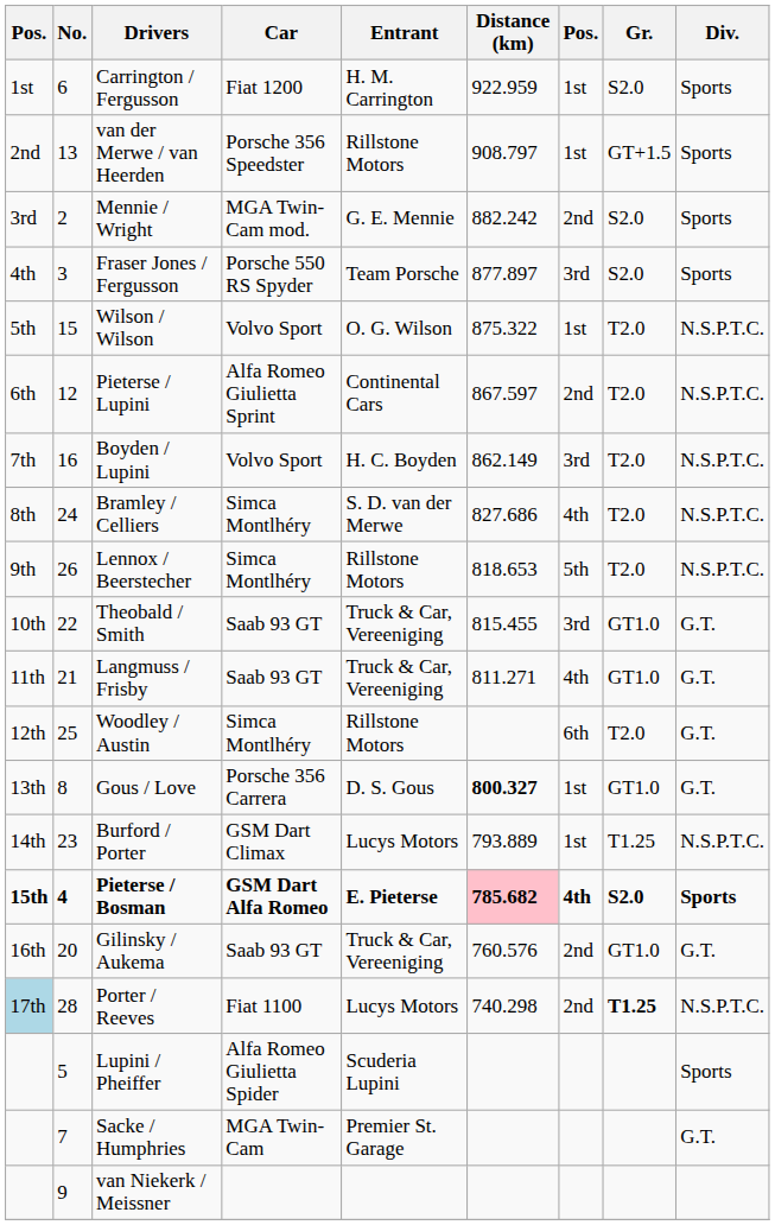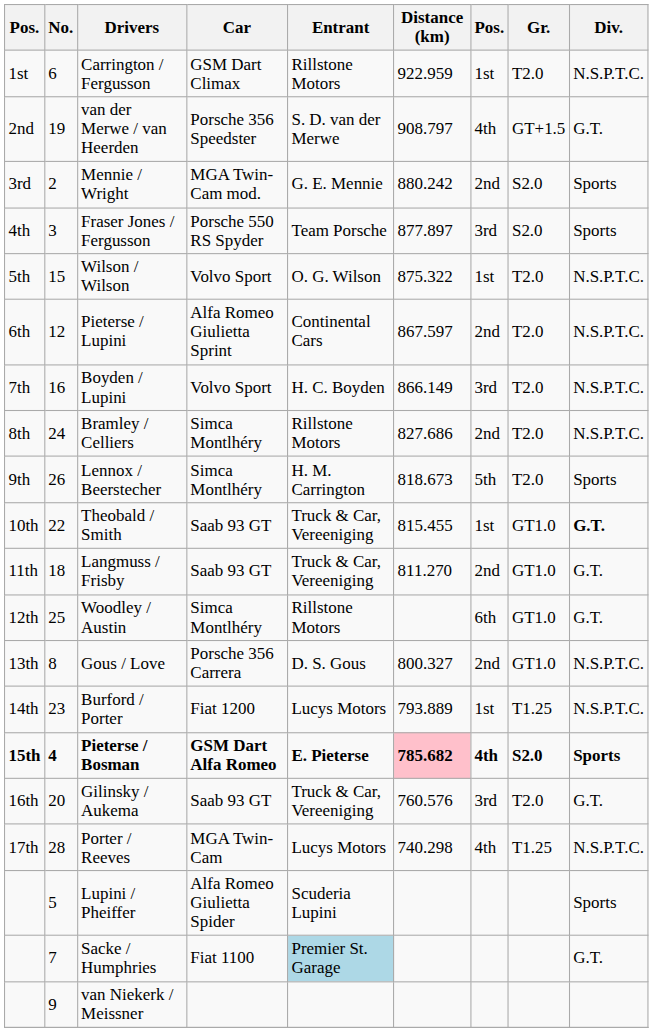 <table class="wikitable" style="border-collapse:collapse">
 <tr>
 <th>Pos.</th>
 <th>No.</th>
 <th>Drivers</th>
 <th>Car</th>
 <th>Entrant</th>
 <th>Distance (km)</th>
 <th>Pos.</th>
 <th>Gr.</th>
 <th>Div.</th>
 </tr>
 <tr>
 <td>1st</td>
 <td>6</td>
 <td>Carrington / Fergusson</td>
-<td>Fiat 1200</td>
-<td>H. M. Carrington</td>
+<td>GSM Dart Climax</td>
+<td>Rillstone Motors</td>
 <td>922.959</td>
 <td>1st</td>
-<td>S2.0</td>
-<td>Sports</td>
+<td>T2.0</td>
+<td>N.S.P.T.C.</td>
 </tr>
 <tr>
 <td>2nd</td>
-<td>13</td>
+<td>19</td>
 <td>van der Merwe / van Heerden</td>
 <td>Porsche 356 Speedster</td>
-<td>Rillstone Motors</td>
+<td>S. D. van der Merwe</td>
 <td>908.797</td>
-<td>1st</td>
+<td>4th</td>
 <td>GT+1.5</td>
-<td>Sports</td>
+<td>G.T.</td>
 </tr>
 <tr>
 <td>3rd</td>
 <td>2</td>
 <td>Mennie / Wright</td>
 <td>MGA Twin-Cam mod.</td>
 <td>G. E. Mennie</td>
-<td>882.242</td>
+<td>880.242</td>
 <td>2nd</td>
 <td>S2.0</td>
 <td>Sports</td>
 </tr>
 <tr>
 <td>4th</td>
 <td>3</td>
 <td>Fraser Jones / Fergusson</td>
 <td>Porsche 550 RS Spyder</td>
 <td>Team Porsche</td>
 <td>877.897</td>
 <td>3rd</td>
 <td>S2.0</td>
 <td>Sports</td>
 </tr>
 <tr>
 <td>5th</td>
 <td>15</td>
 <td>Wilson / Wilson</td>
 <td>Volvo Sport</td>
 <td>O. G. Wilson</td>
 <td>875.322</td>
 <td>1st</td>
 <td>T2.0</td>
 <td>N.S.P.T.C.</td>
 </tr>
 <tr>
 <td>6th</td>
 <td>12</td>
 <td>Pieterse / Lupini</td>
 <td>Alfa Romeo Giulietta Sprint</td>
 <td>Continental Cars</td>
 <td>867.597</td>
 <td>2nd</td>
 <td>T2.0</td>
 <td>N.S.P.T.C.</td>
 </tr>
 <tr>
 <td>7th</td>
 <td>16</td>
 <td>Boyden / Lupini</td>
 <td>Volvo Sport</td>
 <td>H. C. Boyden</td>
-<td>862.149</td>
+<td>866.149</td>
 <td>3rd</td>
 <td>T2.0</td>
 <td>N.S.P.T.C.</td>
 </tr>
 <tr>
 <td>8th</td>
 <td>24</td>
 <td>Bramley / Celliers</td>
 <td>Simca Montlhéry</td>
-<td>S. D. van der Merwe</td>
+<td>Rillstone Motors</td>
 <td>827.686</td>
-<td>4th</td>
+<td>2nd</td>
 <td>T2.0</td>
 <td>N.S.P.T.C.</td>
 </tr>
 <tr>
 <td>9th</td>
 <td>26</td>
 <td>Lennox / Beerstecher</td>
 <td>Simca Montlhéry</td>
-<td>Rillstone Motors</td>
-<td>818.653</td>
+<td>H. M. Carrington</td>
+<td>818.673</td>
 <td>5th</td>
 <td>T2.0</td>
-<td>N.S.P.T.C.</td>
+<td>Sports</td>
 </tr>
 <tr>
 <td>10th</td>
 <td>22</td>
 <td>Theobald / Smith</td>
 <td>Saab 93 GT</td>
 <td>Truck & Car, Vereeniging</td>
 <td>815.455</td>
-<td>3rd</td>
+<td>1st</td>
 <td>GT1.0</td>
-<td>G.T.</td>
+<td><strong>G.T.</strong></td>
 </tr>
 <tr>
 <td>11th</td>
-<td>21</td>
+<td>18</td>
 <td>Langmuss / Frisby</td>
 <td>Saab 93 GT</td>
 <td>Truck & Car, Vereeniging</td>
-<td>811.271</td>
-<td>4th</td>
+<td>811.270</td>
+<td>2nd</td>
 <td>GT1.0</td>
 <td>G.T.</td>
 </tr>
 <tr>
 <td>12th</td>
 <td>25</td>
 <td>Woodley / Austin</td>
 <td>Simca Montlhéry</td>
 <td>Rillstone Motors</td>
 <td></td>
 <td>6th</td>
-<td>T2.0</td>
+<td>GT1.0</td>
 <td>G.T.</td>
 </tr>
 <tr>
 <td>13th</td>
 <td>8</td>
 <td>Gous / Love</td>
 <td>Porsche 356 Carrera</td>
 <td>D. S. Gous</td>
-<td><strong>800.327</strong></td>
-<td>1st</td>
+<td>800.327</td>
+<td>2nd</td>
 <td>GT1.0</td>
-<td>G.T.</td>
+<td>N.S.P.T.C.</td>
 </tr>
 <tr>
 <td>14th</td>
 <td>23</td>
 <td>Burford / Porter</td>
-<td>GSM Dart Climax</td>
+<td>Fiat 1200</td>
 <td>Lucys Motors</td>
 <td>793.889</td>
 <td>1st</td>
 <td>T1.25</td>
 <td>N.S.P.T.C.</td>
 </tr>
 <tr>
 <td><strong>15th</strong></td>
 <td><strong>4</strong></td>
 <td><strong>Pieterse / Bosman</strong></td>
 <td><strong>GSM Dart Alfa Romeo</strong></td>
 <td><strong>E. Pieterse</strong></td>
 <td style="background: pink;"><strong>785.682</strong></td>
 <td><strong>4th</strong></td>
 <td><strong>S2.0</strong></td>
 <td><strong>Sports</strong></td>
 </tr>
 <tr>
 <td>16th</td>
 <td>20</td>
 <td>Gilinsky / Aukema</td>
 <td>Saab 93 GT</td>
 <td>Truck & Car, Vereeniging</td>
 <td>760.576</td>
-<td>2nd</td>
-<td>GT1.0</td>
+<td>3rd</td>
+<td>T2.0</td>
 <td>G.T.</td>
 </tr>
 <tr>
-<td style="background: lightblue;">17th</td>
+<td>17th</td>
 <td>28</td>
 <td>Porter / Reeves</td>
-<td>Fiat 1100</td>
+<td>MGA Twin-Cam</td>
 <td>Lucys Motors</td>
 <td>740.298</td>
-<td>2nd</td>
-<td><strong>T1.25</strong></td>
+<td>4th</td>
+<td>T1.25</td>
 <td>N.S.P.T.C.</td>
 </tr>
 <tr>
 <td></td>
 <td>5</td>
 <td>Lupini / Pheiffer</td>
 <td>Alfa Romeo Giulietta Spider</td>
 <td>Scuderia Lupini</td>
 <td></td>
 <td></td>
 <td></td>
 <td>Sports</td>
 </tr>
 <tr>
 <td></td>
 <td>7</td>
 <td>Sacke / Humphries</td>
-<td>MGA Twin-Cam</td>
-<td>Premier St. Garage</td>
+<td>Fiat 1100</td>
+<td style="background: lightblue;">Premier St. Garage</td>
 <td></td>
 <td></td>
 <td></td>
 <td>G.T.</td>
 </tr>
 <tr>
 <td></td>
 <td>9</td>
 <td>van Niekerk / Meissner</td>
 <td></td>
 <td></td>
 <td></td>
 <td></td>
 <td></td>
 <td></td>
 </tr>
 <tr>
 </tr>
 </table>
